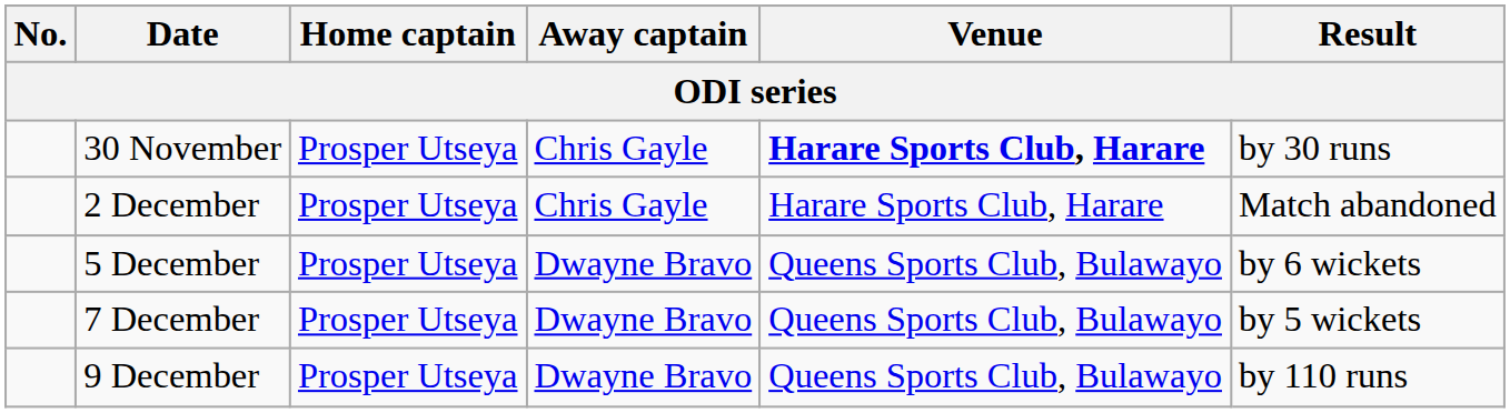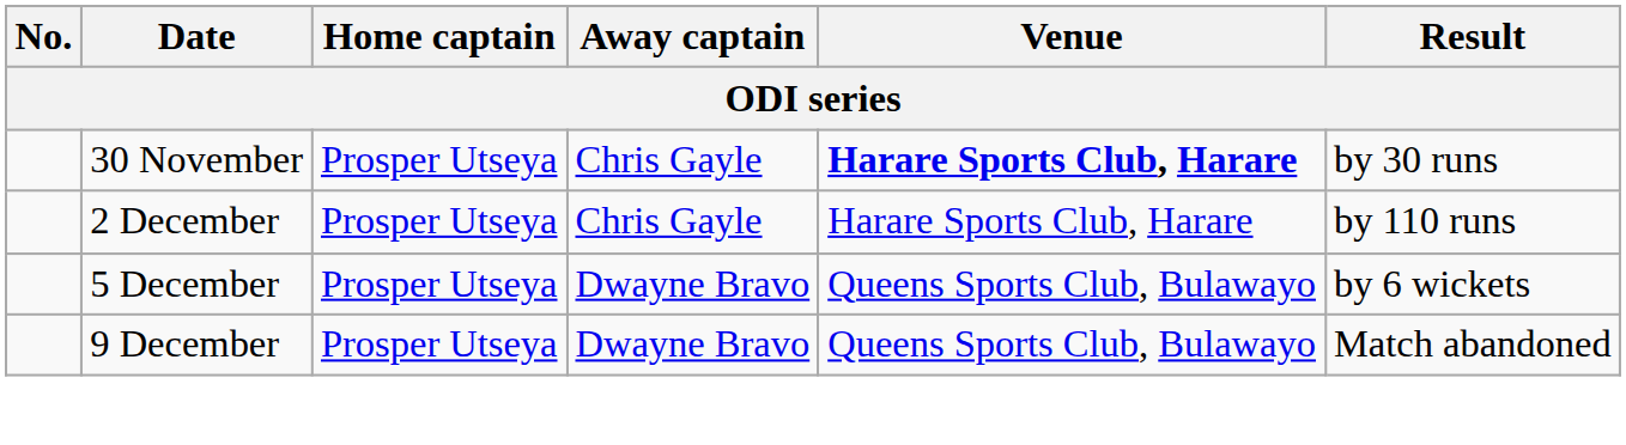 <table class="wikitable">
 <tr>
 <th>No.</th>
 <th>Date</th>
 <th>Home captain</th>
 <th>Away captain</th>
 <th>Venue</th>
 <th>Result</th>
 </tr>
 <tr>
 <th colspan="6">ODI series</th>
 </tr>
 <tr>
 <td></td>
 <td>30 November</td>
 <td><a href='#'>Prosper Utseya</a></td>
 <td><a href='#'>Chris Gayle</a></td>
 <td><strong><a href='#'>Harare Sports Club</a>, <a href='#'>Harare</a></strong></td>
 <td> by 30 runs</td>
 </tr>
 <tr>
 <td></td>
 <td>2 December</td>
 <td><a href='#'>Prosper Utseya</a></td>
 <td><a href='#'>Chris Gayle</a></td>
 <td><a href='#'>Harare Sports Club</a>, <a href='#'>Harare</a></td>
-<td>Match abandoned</td>
+<td> by 110 runs</td>
 </tr>
 <tr>
 <td></td>
 <td>5 December</td>
 <td><a href='#'>Prosper Utseya</a></td>
 <td><a href='#'>Dwayne Bravo</a></td>
 <td><a href='#'>Queens Sports Club</a>, <a href='#'>Bulawayo</a></td>
 <td> by 6 wickets</td>
 </tr>
 <tr>
 <td></td>
-<td>7 December</td>
-<td><a href='#'>Prosper Utseya</a></td>
-<td><a href='#'>Dwayne Bravo</a></td>
-<td><a href='#'>Queens Sports Club</a>, <a href='#'>Bulawayo</a></td>
-<td> by 5 wickets</td>
-</tr>
-<tr>
-<td></td>
 <td>9 December</td>
 <td><a href='#'>Prosper Utseya</a></td>
 <td><a href='#'>Dwayne Bravo</a></td>
 <td><a href='#'>Queens Sports Club</a>, <a href='#'>Bulawayo</a></td>
-<td> by 110 runs</td>
+<td>Match abandoned</td>
 </tr>
 </table>
